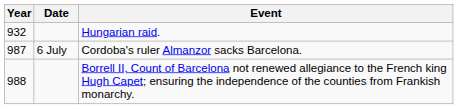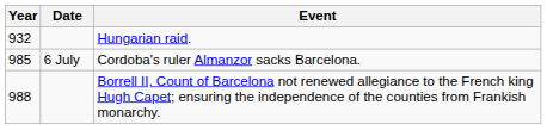 <table class="wikitable" width="100%">
 <tr>
 <th style="width:6%">Year</th>
 <th style="width:10%">Date</th>
 <th>Event</th>
 </tr>
 <tr>
 <td>932</td>
 <td></td>
 <td><a href='#'>Hungarian raid</a>.</td>
 </tr>
 <tr>
-<td>987</td>
+<td>985</td>
 <td>6 July</td>
 <td>Cordoba's ruler <a href='#'>Almanzor</a> sacks Barcelona.</td>
 </tr>
 <tr>
 <td>988</td>
 <td></td>
 <td><a href='#'>Borrell II, Count of Barcelona</a> not renewed allegiance to the French king <a href='#'>Hugh Capet</a>; ensuring the independence of the counties from Frankish monarchy.</td>
 </tr>
 </table>
